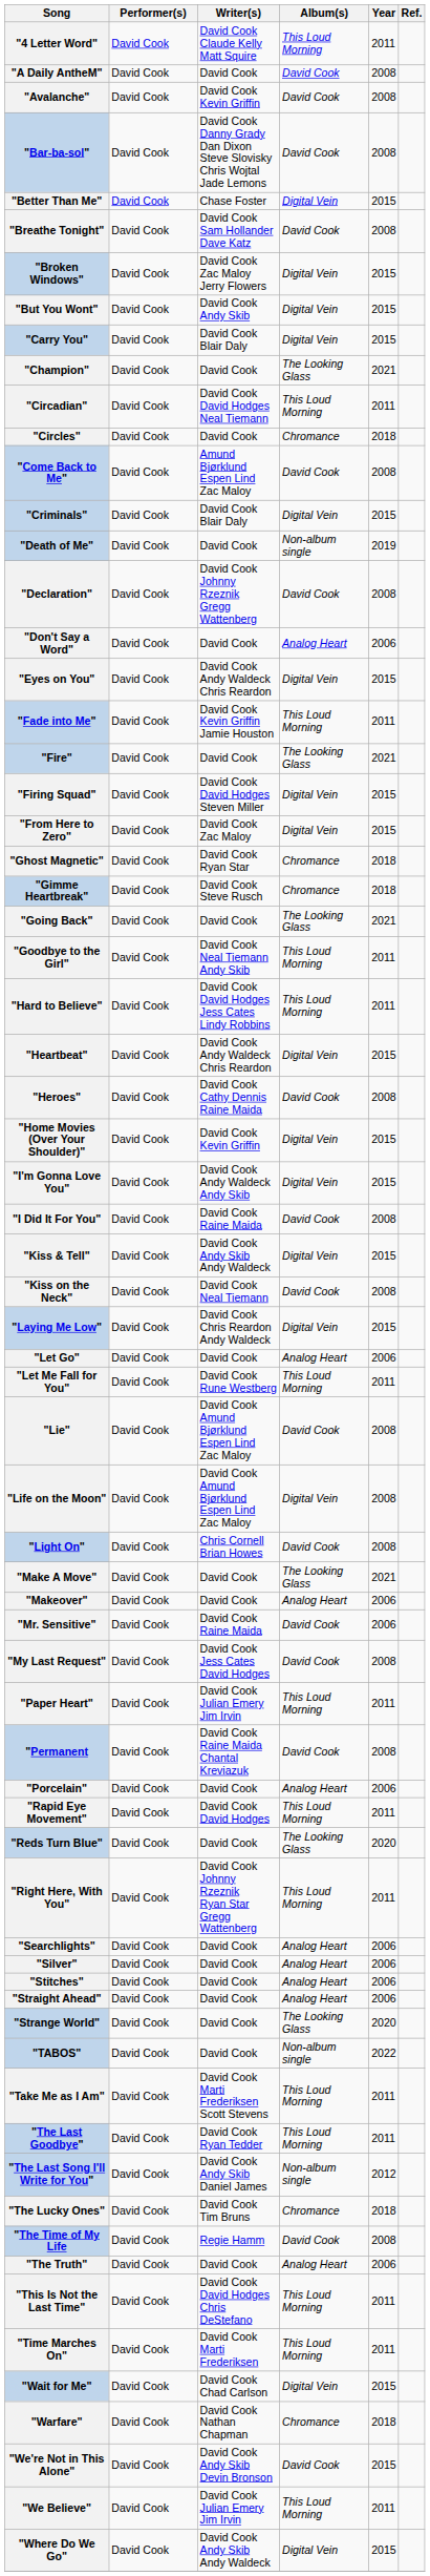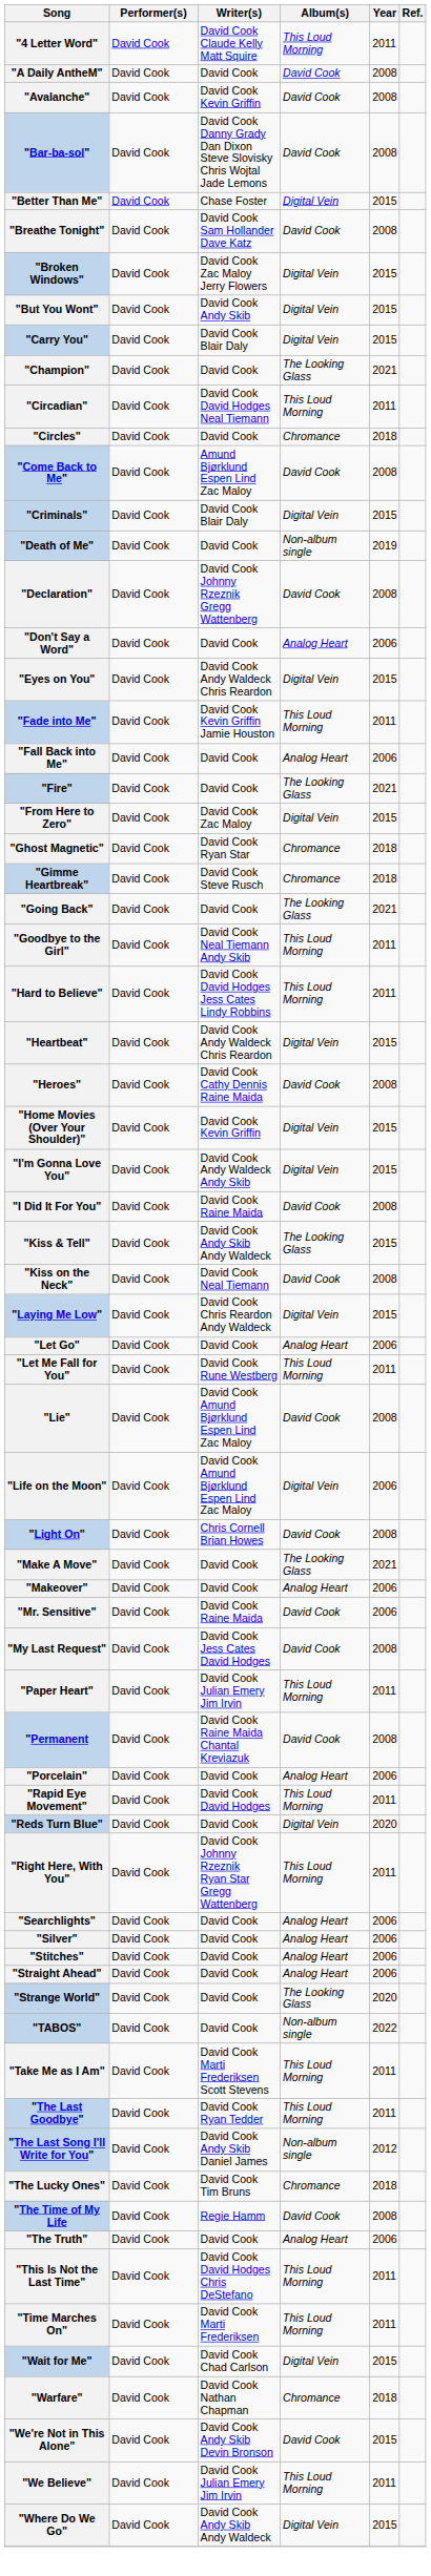 <table class="wikitable sortable plainrowheaders" style="text-align:left;">
 <tr>
 <th scope="col" width="250px">Song</th>
 <th scope="col" class="unsortable" width="200px">Performer(s)</th>
 <th scope="col" class="unsortable" width="200px">Writer(s)</th>
 <th scope="col" width="250px">Album(s)</th>
 <th scope="col">Year</th>
 <th scope="col" class="unsortable">Ref.</th>
 </tr>
 <tr>
 <th scope=row> "4 Letter Word"</th>
 <td><a href='#'>David Cook</a></td>
 <td><a href='#'>David Cook</a><br><a href='#'>Claude Kelly</a><br><a href='#'>Matt Squire</a></td>
 <td><em><a href='#'>This Loud Morning</a></em></td>
 <td>2011</td>
 <td></td>
 </tr>
 <tr>
 <th scope=row> "A Daily AntheM"</th>
 <td>David Cook</td>
 <td>David Cook</td>
 <td><em><a href='#'>David Cook</a></em></td>
 <td>2008</td>
 <td></td>
 </tr>
 <tr>
 <th scope=row>"Avalanche"</th>
 <td>David Cook</td>
 <td>David Cook<br><a href='#'>Kevin Griffin</a></td>
 <td><em>David Cook</em></td>
 <td>2008</td>
 <td></td>
 </tr>
 <tr>
 <th scope=row style="background-color:#BFD5EB"> "<a href='#'>Bar-ba-sol</a>"</th>
 <td>David Cook</td>
 <td>David Cook<br><a href='#'>Danny Grady</a><br>Dan Dixon<br>Steve Slovisky<br>Chris Wojtal<br>Jade Lemons</td>
 <td><em>David Cook</em></td>
 <td>2008</td>
 <td></td>
 </tr>
 <tr>
 <th scope=row>"Better Than Me"</th>
 <td><a href='#'>David Cook</a></td>
 <td>Chase Foster</td>
 <td><em><a href='#'>Digital Vein</a></em></td>
 <td>2015</td>
 <td></td>
 </tr>
 <tr>
 <th scope=row>"Breathe Tonight"</th>
 <td>David Cook</td>
 <td>David Cook<br><a href='#'>Sam Hollander</a><br><a href='#'>Dave Katz</a></td>
 <td><em>David Cook</em></td>
 <td>2008</td>
 <td></td>
 </tr>
 <tr>
 <th scope=row style="background-color:#BFD5EB">"Broken Windows"</th>
 <td>David Cook</td>
 <td>David Cook<br>Zac Maloy<br>Jerry Flowers</td>
 <td><em>Digital Vein</em></td>
 <td>2015</td>
 <td></td>
 </tr>
 <tr>
 <th scope=row>"But You Wont"</th>
 <td>David Cook</td>
 <td>David Cook<br><a href='#'>Andy Skib</a></td>
 <td><em>Digital Vein</em></td>
 <td>2015</td>
 <td></td>
 </tr>
 <tr>
 <th scope=row style="background-color:#BFD5EB"> "Carry You"</th>
 <td>David Cook</td>
 <td>David Cook<br>Blair Daly</td>
 <td><em>Digital Vein</em></td>
 <td>2015</td>
 <td></td>
 </tr>
 <tr>
 <th scope=row> "Champion"</th>
 <td>David Cook</td>
 <td>David Cook</td>
 <td><em>The Looking Glass</em></td>
 <td>2021</td>
 <td></td>
 </tr>
 <tr>
 <th scope=row>"Circadian"</th>
 <td>David Cook</td>
 <td>David Cook<br><a href='#'>David Hodges</a><br><a href='#'>Neal Tiemann</a></td>
 <td><em>This Loud Morning</em></td>
 <td>2011</td>
 <td></td>
 </tr>
 <tr>
 <th scope=row>"Circles"</th>
 <td>David Cook</td>
 <td>David Cook</td>
 <td><em>Chromance</em></td>
 <td>2018</td>
 <td></td>
 </tr>
 <tr>
 <th scope=row style="background-color:#BFD5EB">"<a href='#'>Come Back to Me</a>"</th>
 <td>David Cook</td>
 <td><a href='#'>Amund Bjørklund</a><br><a href='#'>Espen Lind</a><br>Zac Maloy</td>
 <td><em>David Cook</em></td>
 <td>2008</td>
 <td></td>
 </tr>
 <tr>
 <th scope=row style="background-color:#BFD5EB">"Criminals"</th>
 <td>David Cook</td>
 <td>David Cook<br>Blair Daly</td>
 <td><em>Digital Vein</em></td>
 <td>2015</td>
 <td></td>
 </tr>
 <tr>
 <th scope=row style="background-color:#BFD5EB"> "Death of Me"</th>
 <td>David Cook</td>
 <td>David Cook</td>
 <td><em>Non-album single</em></td>
 <td>2019</td>
 <td></td>
 </tr>
 <tr>
 <th scope=row>"Declaration"</th>
 <td>David Cook</td>
 <td>David Cook<br><a href='#'>Johnny Rzeznik</a><br><a href='#'>Gregg Wattenberg</a></td>
 <td><em>David Cook</em></td>
 <td>2008</td>
 <td></td>
 </tr>
 <tr>
 <th scope=row>"Don't Say a Word"</th>
 <td>David Cook</td>
 <td>David Cook</td>
 <td><em><a href='#'>Analog Heart</a></em></td>
 <td>2006</td>
 <td></td>
 </tr>
 <tr>
 <th scope=row> "Eyes on You"</th>
 <td>David Cook</td>
 <td>David Cook<br>Andy Waldeck<br>Chris Reardon</td>
 <td><em>Digital Vein</em></td>
 <td>2015</td>
 <td></td>
 </tr>
 <tr>
 <th scope=row style="background-color:#BFD5EB"> "<a href='#'>Fade into Me</a>"</th>
 <td>David Cook</td>
 <td>David Cook<br><a href='#'>Kevin Griffin</a><br>Jamie Houston</td>
 <td><em>This Loud Morning</em></td>
 <td>2011</td>
 <td></td>
 </tr>
 <tr>
+<th scope=row>"Fall Back into Me"</th>
+<td>David Cook</td>
+<td>David Cook</td>
+<td><em>Analog Heart</em></td>
+<td>2006</td>
+<td></td>
+</tr>
+<tr>
 <th scope=row style="background-color:#BFD5EB"> "Fire"</th>
 <td>David Cook</td>
 <td>David Cook</td>
 <td><em>The Looking Glass</em></td>
 <td>2021</td>
-<td></td>
-</tr>
-<tr>
-<th scope=row>"Firing Squad"</th>
-<td>David Cook</td>
-<td>David Cook<br><a href='#'>David Hodges</a><br>Steven Miller</td>
-<td><em>Digital Vein</em></td>
-<td>2015</td>
 <td></td>
 </tr>
 <tr>
 <th scope=row>"From Here to Zero"</th>
 <td>David Cook</td>
 <td>David Cook<br>Zac Maloy</td>
 <td><em>Digital Vein</em></td>
 <td>2015</td>
 <td></td>
 </tr>
 <tr>
 <th scope=row> "Ghost Magnetic"</th>
 <td>David Cook</td>
 <td>David Cook<br>Ryan Star</td>
 <td><em>Chromance</em></td>
 <td>2018</td>
 <td></td>
 </tr>
 <tr>
 <th scope=row style="background-color:#BFD5EB">"Gimme Heartbreak"</th>
 <td>David Cook</td>
 <td>David Cook<br>Steve Rusch</td>
 <td><em>Chromance</em></td>
 <td>2018</td>
 <td></td>
 </tr>
 <tr>
 <th scope=row> "Going Back"</th>
 <td>David Cook</td>
 <td>David Cook</td>
 <td><em>The Looking Glass</em></td>
 <td>2021</td>
 <td></td>
 </tr>
 <tr>
 <th scope=row>"Goodbye to the Girl"</th>
 <td>David Cook</td>
 <td>David Cook<br><a href='#'>Neal Tiemann</a><br><a href='#'>Andy Skib</a></td>
 <td><em>This Loud Morning</em></td>
 <td>2011</td>
 <td></td>
 </tr>
 <tr>
 <th scope=row> "Hard to Believe"</th>
 <td>David Cook</td>
 <td>David Cook<br><a href='#'>David Hodges</a><br><a href='#'>Jess Cates</a><br><a href='#'>Lindy Robbins</a></td>
 <td><em>This Loud Morning</em></td>
 <td>2011</td>
 <td></td>
 </tr>
 <tr>
 <th scope=row>"Heartbeat"</th>
 <td>David Cook</td>
 <td>David Cook<br>Andy Waldeck<br>Chris Reardon</td>
 <td><em>Digital Vein</em></td>
 <td>2015</td>
 <td></td>
 </tr>
 <tr>
 <th scope=row>"Heroes"</th>
 <td>David Cook</td>
 <td>David Cook<br><a href='#'>Cathy Dennis</a><br><a href='#'>Raine Maida</a></td>
 <td><em>David Cook</em></td>
 <td>2008</td>
 <td></td>
 </tr>
 <tr>
 <th scope=row>"Home Movies (Over Your Shoulder)"</th>
 <td>David Cook</td>
 <td>David Cook<br><a href='#'>Kevin Griffin</a></td>
 <td><em>Digital Vein</em></td>
 <td>2015</td>
 <td></td>
 </tr>
 <tr>
 <th scope=row> "I'm Gonna Love You"</th>
 <td>David Cook</td>
 <td>David Cook<br>Andy Waldeck<br><a href='#'>Andy Skib</a></td>
 <td><em>Digital Vein</em></td>
 <td>2015</td>
 <td></td>
 </tr>
 <tr>
 <th scope=row>"I Did It For You"</th>
 <td>David Cook</td>
 <td>David Cook<br><a href='#'>Raine Maida</a></td>
 <td><em>David Cook</em></td>
 <td>2008</td>
 <td></td>
 </tr>
 <tr>
 <th scope=row> "Kiss & Tell"</th>
 <td>David Cook</td>
 <td>David Cook<br><a href='#'>Andy Skib</a><br>Andy Waldeck</td>
-<td><em>Digital Vein</em></td>
+<td><em>The Looking Glass</em></td>
 <td>2015</td>
 <td></td>
 </tr>
 <tr>
 <th scope=row>"Kiss on the Neck"</th>
 <td>David Cook</td>
 <td>David Cook<br><a href='#'>Neal Tiemann</a></td>
 <td><em>David Cook</em></td>
 <td>2008</td>
 <td></td>
 </tr>
 <tr>
 <th scope=row style="background-color:#BFD5EB"> "<a href='#'>Laying Me Low</a>"</th>
 <td>David Cook</td>
 <td>David Cook<br>Chris Reardon<br>Andy Waldeck</td>
 <td><em>Digital Vein</em></td>
 <td>2015</td>
 <td></td>
 </tr>
 <tr>
 <th scope=row>"Let Go"</th>
 <td>David Cook</td>
 <td>David Cook</td>
 <td><em>Analog Heart</em></td>
 <td>2006</td>
 <td></td>
 </tr>
 <tr>
 <th scope=row>"Let Me Fall for You"</th>
 <td>David Cook</td>
 <td>David Cook<br><a href='#'>Rune Westberg</a></td>
 <td><em>This Loud Morning</em></td>
 <td>2011</td>
 <td></td>
 </tr>
 <tr>
 <th scope=row>"Lie"</th>
 <td>David Cook</td>
 <td>David Cook<br><a href='#'>Amund Bjørklund</a><br><a href='#'>Espen Lind</a><br>Zac Maloy</td>
 <td><em>David Cook</em></td>
 <td>2008</td>
 <td></td>
 </tr>
 <tr>
 <th scope=row>"Life on the Moon"</th>
 <td>David Cook</td>
 <td>David Cook<br><a href='#'>Amund Bjørklund</a><br><a href='#'>Espen Lind</a><br>Zac Maloy</td>
 <td><em>Digital Vein</em></td>
-<td>2008</td>
+<td>2006</td>
 <td></td>
 </tr>
 <tr>
 <th scope=row style="background-color:#BFD5EB">"<a href='#'>Light On</a>"</th>
 <td>David Cook</td>
 <td><a href='#'>Chris Cornell</a><br><a href='#'>Brian Howes</a></td>
 <td><em>David Cook</em></td>
 <td>2008</td>
 <td></td>
 </tr>
 <tr>
 <th scope=row> "Make A Move"</th>
 <td>David Cook</td>
 <td>David Cook</td>
 <td><em>The Looking Glass</em></td>
 <td>2021</td>
 <td></td>
 </tr>
 <tr>
 <th scope=row> "Makeover"</th>
 <td>David Cook</td>
 <td>David Cook</td>
 <td><em>Analog Heart</em></td>
 <td>2006</td>
 <td></td>
 </tr>
 <tr>
 <th scope=row>"Mr. Sensitive"</th>
 <td>David Cook</td>
 <td>David Cook<br><a href='#'>Raine Maida</a></td>
 <td><em>David Cook</em></td>
 <td>2006</td>
 <td></td>
 </tr>
 <tr>
 <th scope=row>"My Last Request"</th>
 <td>David Cook</td>
 <td>David Cook<br><a href='#'>Jess Cates</a><br><a href='#'>David Hodges</a></td>
 <td><em>David Cook</em></td>
 <td>2008</td>
 <td></td>
 </tr>
 <tr>
 <th scope=row> "Paper Heart"</th>
 <td>David Cook</td>
 <td>David Cook<br><a href='#'>Julian Emery</a><br><a href='#'>Jim Irvin</a></td>
 <td><em>This Loud Morning</em></td>
 <td>2011</td>
 <td></td>
 </tr>
 <tr>
 <th scope=row style="background-color:#BFD5EB">"<a href='#'>Permanent</a></th>
 <td>David Cook</td>
 <td>David Cook<br><a href='#'>Raine Maida</a><br><a href='#'>Chantal Kreviazuk</a></td>
 <td><em>David Cook</em></td>
 <td>2008</td>
 <td></td>
 </tr>
 <tr>
 <th scope=row>"Porcelain"</th>
 <td>David Cook</td>
 <td>David Cook</td>
 <td><em>Analog Heart</em></td>
 <td>2006</td>
 <td></td>
 </tr>
 <tr>
 <th scope=row> "Rapid Eye Movement"</th>
 <td>David Cook</td>
 <td>David Cook<br><a href='#'>David Hodges</a></td>
 <td><em>This Loud Morning</em></td>
 <td>2011</td>
 <td></td>
 </tr>
 <tr>
 <th scope=row style="background-color:#BFD5EB"> "Reds Turn Blue"</th>
 <td>David Cook</td>
 <td>David Cook</td>
-<td><em>The Looking Glass</em></td>
+<td><em>Digital Vein</em></td>
 <td>2020</td>
 <td></td>
 </tr>
 <tr>
 <th scope=row>"Right Here, With You"</th>
 <td>David Cook</td>
 <td>David Cook<br><a href='#'>Johnny Rzeznik</a><br><a href='#'>Ryan Star</a><br><a href='#'>Gregg Wattenberg</a></td>
 <td><em>This Loud Morning</em></td>
 <td>2011</td>
 <td></td>
 </tr>
 <tr>
 <th scope=row> "Searchlights"</th>
 <td>David Cook</td>
 <td>David Cook</td>
 <td><em>Analog Heart</em></td>
 <td>2006</td>
 <td></td>
 </tr>
 <tr>
 <th scope=row>"Silver"</th>
 <td>David Cook</td>
 <td>David Cook</td>
 <td><em>Analog Heart</em></td>
 <td>2006</td>
 <td></td>
 </tr>
 <tr>
 <th scope=row>"Stitches"</th>
 <td>David Cook</td>
 <td>David Cook</td>
 <td><em>Analog Heart</em></td>
 <td>2006</td>
 <td></td>
 </tr>
 <tr>
 <th scope=row>"Straight Ahead"</th>
 <td>David Cook</td>
 <td>David Cook</td>
 <td><em>Analog Heart</em></td>
 <td>2006</td>
 <td></td>
 </tr>
 <tr>
 <th scope=row style="background-color:#BFD5EB"> "Strange World"</th>
 <td>David Cook</td>
 <td>David Cook</td>
 <td><em>The Looking Glass</em></td>
 <td>2020</td>
 <td></td>
 </tr>
 <tr>
 <th scope=row style="background-color:#BFD5EB"> "TABOS"</th>
 <td>David Cook</td>
 <td>David Cook</td>
 <td><em>Non-album single</em></td>
 <td>2022</td>
 <td></td>
 </tr>
 <tr>
 <th scope=row> "Take Me as I Am"</th>
 <td>David Cook</td>
 <td>David Cook<br><a href='#'>Marti Frederiksen</a><br>Scott Stevens</td>
 <td><em>This Loud Morning</em></td>
 <td>2011</td>
 <td></td>
 </tr>
 <tr>
 <th scope=row style="background-color:#BFD5EB">"<a href='#'>The Last Goodbye</a>"</th>
 <td>David Cook</td>
 <td>David Cook<br><a href='#'>Ryan Tedder</a></td>
 <td><em>This Loud Morning</em></td>
 <td>2011</td>
 <td></td>
 </tr>
 <tr>
 <th scope=row style="background-color:#BFD5EB">"<a href='#'>The Last Song I'll Write for You</a>"</th>
 <td>David Cook</td>
 <td>David Cook<br><a href='#'>Andy Skib</a><br>Daniel James</td>
 <td><em>Non-album single</em></td>
 <td>2012</td>
 <td></td>
 </tr>
 <tr>
 <th scope=row>"The Lucky Ones"</th>
 <td>David Cook</td>
 <td>David Cook<br>Tim Bruns</td>
 <td><em>Chromance</em></td>
 <td>2018</td>
 <td></td>
 </tr>
 <tr>
 <th scope=row style="background-color:#BFD5EB">"<a href='#'>The Time of My Life</a></th>
 <td>David Cook</td>
 <td><a href='#'>Regie Hamm</a></td>
 <td><em>David Cook</em></td>
 <td>2008</td>
 <td></td>
 </tr>
 <tr>
 <th scope=row>"The Truth"</th>
 <td>David Cook</td>
 <td>David Cook</td>
 <td><em>Analog Heart</em></td>
 <td>2006</td>
 <td></td>
 </tr>
 <tr>
 <th scope=row>"This Is Not the Last Time"</th>
 <td>David Cook</td>
 <td>David Cook<br><a href='#'>David Hodges</a><br><a href='#'>Chris DeStefano</a></td>
 <td><em>This Loud Morning</em></td>
 <td>2011</td>
 <td></td>
 </tr>
 <tr>
 <th scope=row>"Time Marches On"</th>
 <td>David Cook</td>
 <td>David Cook<br><a href='#'>Marti Frederiksen</a></td>
 <td><em>This Loud Morning</em></td>
 <td>2011</td>
 <td></td>
 </tr>
 <tr>
 <th scope=row style="background-color:#BFD5EB"> "Wait for Me"</th>
 <td>David Cook</td>
 <td>David Cook<br>Chad Carlson</td>
 <td><em>Digital Vein</em></td>
 <td>2015</td>
 <td></td>
 </tr>
 <tr>
 <th scope=row>"Warfare"</th>
 <td>David Cook</td>
 <td>David Cook<br>Nathan Chapman</td>
 <td><em>Chromance</em></td>
 <td>2018</td>
 <td></td>
 </tr>
 <tr>
 <th scope=row>"We're Not in This Alone"</th>
 <td>David Cook</td>
 <td>David Cook<br><a href='#'>Andy Skib</a><br><a href='#'>Devin Bronson</a></td>
 <td><em>David Cook</em></td>
 <td>2015</td>
 <td></td>
 </tr>
 <tr>
 <th scope=row>"We Believe"</th>
 <td>David Cook</td>
 <td>David Cook<br><a href='#'>Julian Emery</a><br><a href='#'>Jim Irvin</a></td>
 <td><em>This Loud Morning</em></td>
 <td>2011</td>
 <td></td>
 </tr>
 <tr>
 <th scope=row>"Where Do We Go"</th>
 <td>David Cook</td>
 <td>David Cook<br><a href='#'>Andy Skib</a><br>Andy Waldeck</td>
 <td><em>Digital Vein</em></td>
 <td>2015</td>
 <td></td>
 </tr>
 <tr>
 </tr>
 </table>
